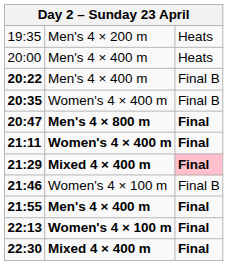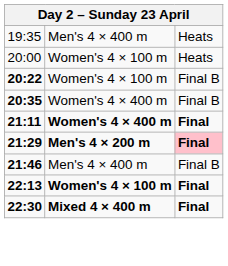 <table class="wikitable">
 <tr>
 <th colspan=3>Day 2 – Sunday 23 April</th>
 </tr>
 <tr>
 <td>19:35</td>
-<td>Men's 4 × 200 m</td>
+<td>Men's 4 × 400 m</td>
 <td>Heats</td>
 </tr>
 <tr>
 <td>20:00</td>
-<td>Men's 4 × 400 m</td>
+<td>Women's 4 × 100 m</td>
 <td>Heats</td>
 </tr>
 <tr>
 <td><strong>20:22</strong></td>
-<td>Men's 4 × 400 m</td>
+<td>Women's 4 × 100 m</td>
 <td>Final B</td>
 </tr>
 <tr>
 <td><strong>20:35</strong></td>
 <td>Women's 4 × 400 m</td>
 <td>Final B</td>
 </tr>
 <tr>
-<td><strong>20:47</strong></td>
-<td><strong>Men's 4 × 800 m</strong></td>
-<td><strong>Final</strong></td>
-</tr>
-<tr>
 <td><strong>21:11</strong></td>
 <td><strong>Women's 4 × 400 m</strong></td>
 <td><strong>Final</strong></td>
 </tr>
 <tr>
 <td><strong>21:29</strong></td>
-<td><strong>Mixed 4 × 400 m</strong></td>
+<td><strong>Men's 4 × 200 m</strong></td>
 <td style="background: pink;"><strong>Final</strong></td>
 </tr>
 <tr>
 <td><strong>21:46</strong></td>
-<td>Women's 4 × 100 m</td>
+<td>Men's 4 × 400 m</td>
 <td>Final B</td>
-</tr>
-<tr>
-<td><strong>21:55</strong></td>
-<td><strong>Men's 4 × 400 m</strong></td>
-<td><strong>Final</strong></td>
 </tr>
 <tr>
 <td><strong>22:13</strong></td>
 <td><strong>Women's 4 × 100 m</strong></td>
 <td><strong>Final</strong></td>
 </tr>
 <tr>
 <td><strong>22:30</strong></td>
 <td><strong>Mixed 4 × 400 m</strong></td>
 <td><strong>Final</strong></td>
 </tr>
 </table>
